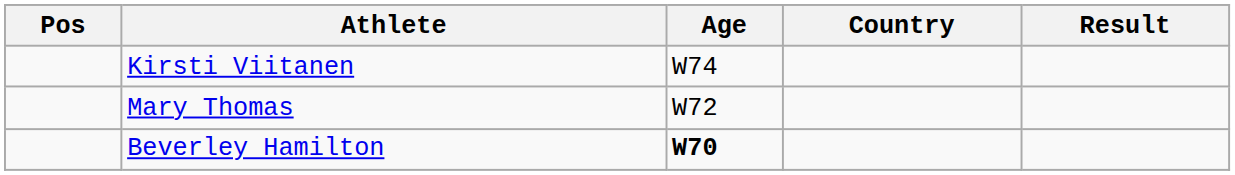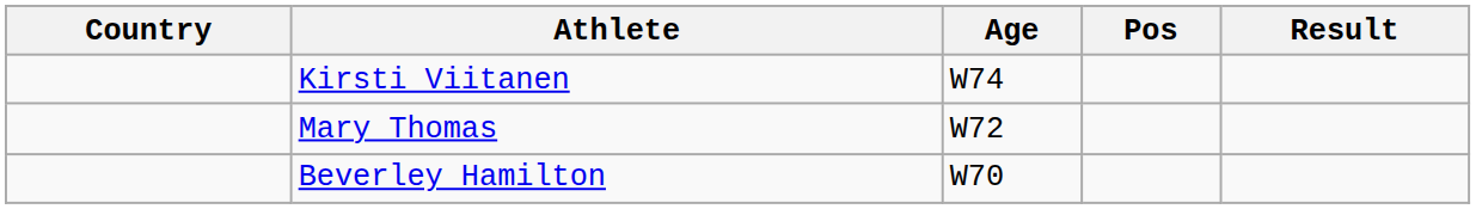 <table class="wikitable"  style="text-align:center; width:50%;">
 <tr>
-<th>Pos</th>
+<th>Country</th>
 <th>Athlete</th>
 <th>Age</th>
-<th>Country</th>
+<th>Pos</th>
 <th>Result</th>
 </tr>
 <tr>
-<td align=center></td>
+<td align=left></td>
 <td align=left><a href='#'>Kirsti Viitanen</a></td>
 <td align=left>W74</td>
-<td align=left></td>
+<td align=center></td>
 <td></td>
 </tr>
 <tr>
-<td align=center></td>
+<td align=left></td>
 <td align=left><a href='#'>Mary Thomas</a></td>
 <td align=left>W72</td>
-<td align=left></td>
+<td align=center></td>
 <td></td>
 </tr>
 <tr>
+<td align=left></td>
+<td align=left><a href='#'>Beverley Hamilton</a></td>
+<td align=left>W70</td>
 <td align=center></td>
-<td align=left><a href='#'>Beverley Hamilton</a></td>
-<td align=left><strong>W70</strong></td>
-<td align=left></td>
 <td></td>
 </tr>
 </table>
